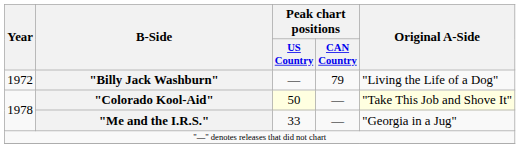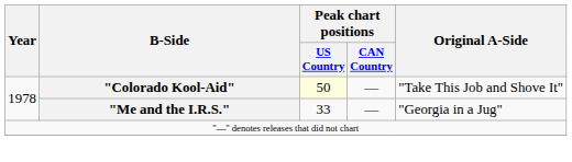 <table class="wikitable plainrowheaders" style="text-align:center;">
 <tr>
 <th rowspan="2">Year</th>
 <th rowspan="2" style="width:18em;">B-Side</th>
 <th colspan="2">Peak chart<br>positions</th>
 <th rowspan="2">Original A-Side</th>
 </tr>
 <tr style="font-size:smaller;">
 <th style="width:45px;"><a href='#'>US Country</a></th>
 <th style="width:45px;"><a href='#'>CAN Country</a></th>
 </tr>
 <tr>
-<td>1972</td>
-<th scope="row">"Billy Jack Washburn"</th>
-<td>—</td>
-<td>79</td>
-<td align="left">"Living the Life of a Dog"</td>
-</tr>
-<tr>
 <td rowspan="2">1978</td>
 <th scope="row">"Colorado Kool-Aid"</th>
 <td style="background: lightyellow;">50</td>
 <td>—</td>
-<td align="left" style="background: lightyellow;">"Take This Job and Shove It"</td>
+<td align="left">"Take This Job and Shove It"</td>
 </tr>
 <tr>
 <th scope="row">"Me and the I.R.S."</th>
 <td>33</td>
 <td>—</td>
 <td align="left">"Georgia in a Jug"</td>
 </tr>
 <tr>
 <td colspan="5" style="font-size:8pt">"—" denotes releases that did not chart</td>
 </tr>
 <tr>
 </tr>
 </table>
